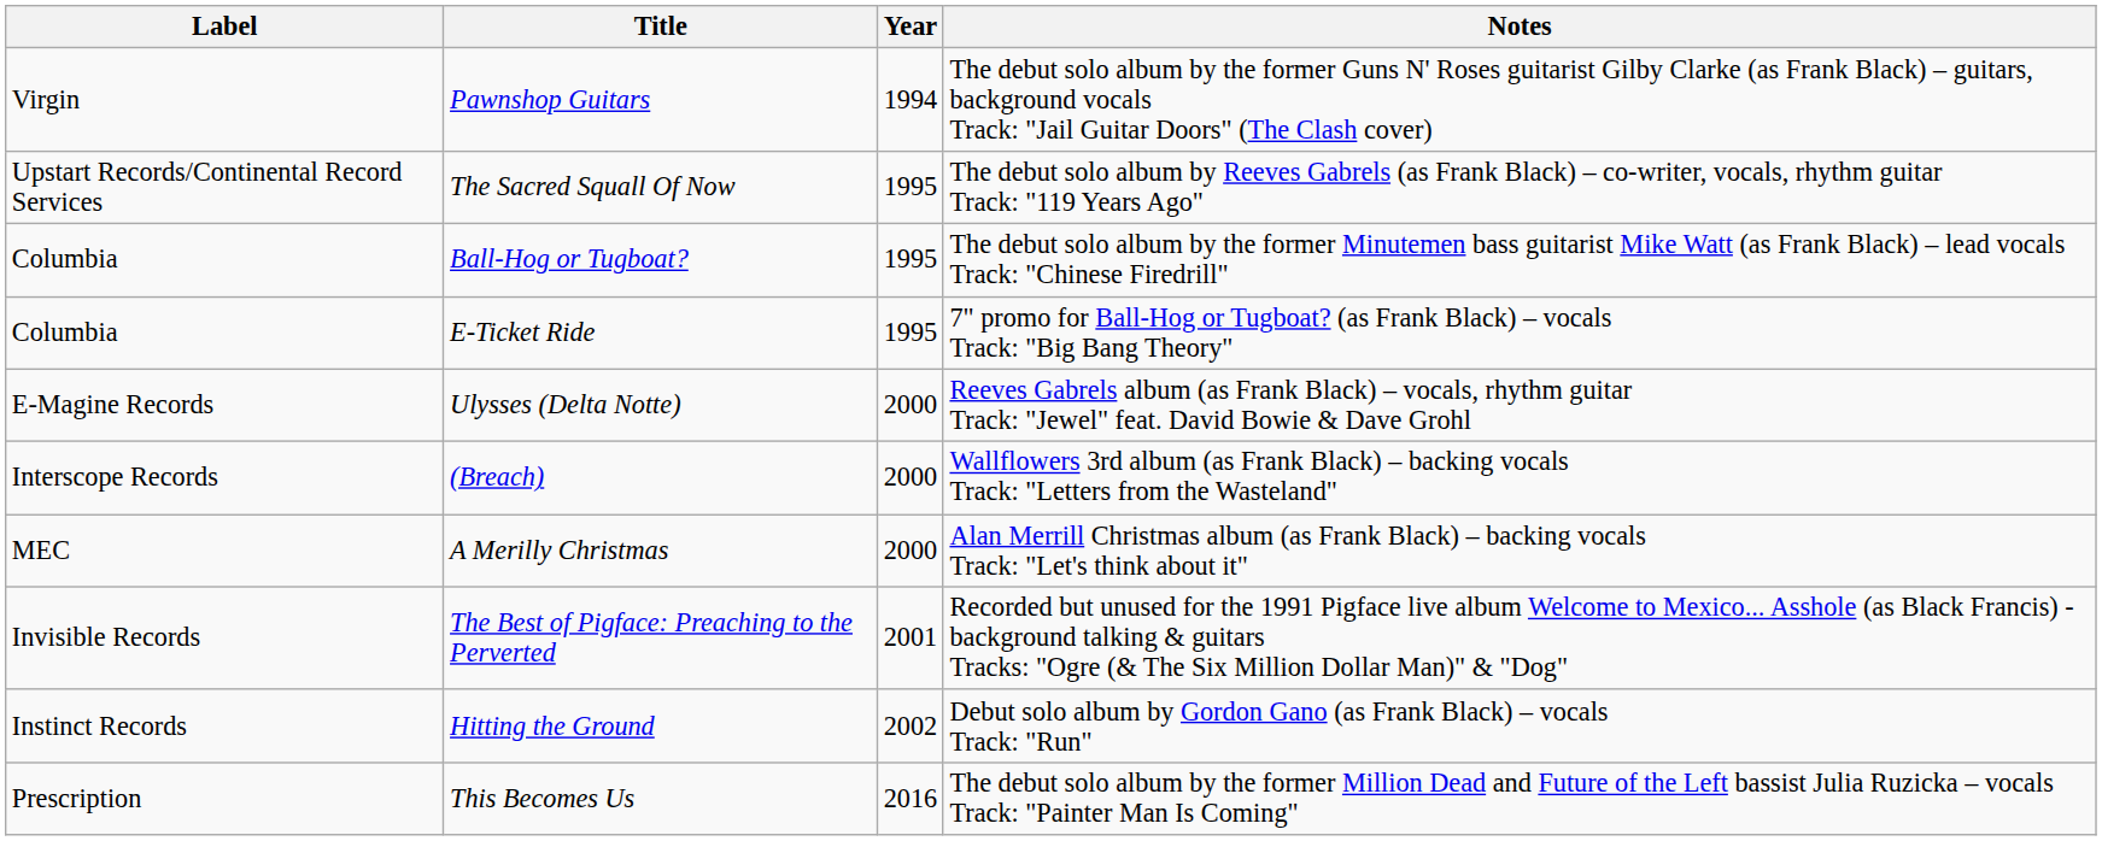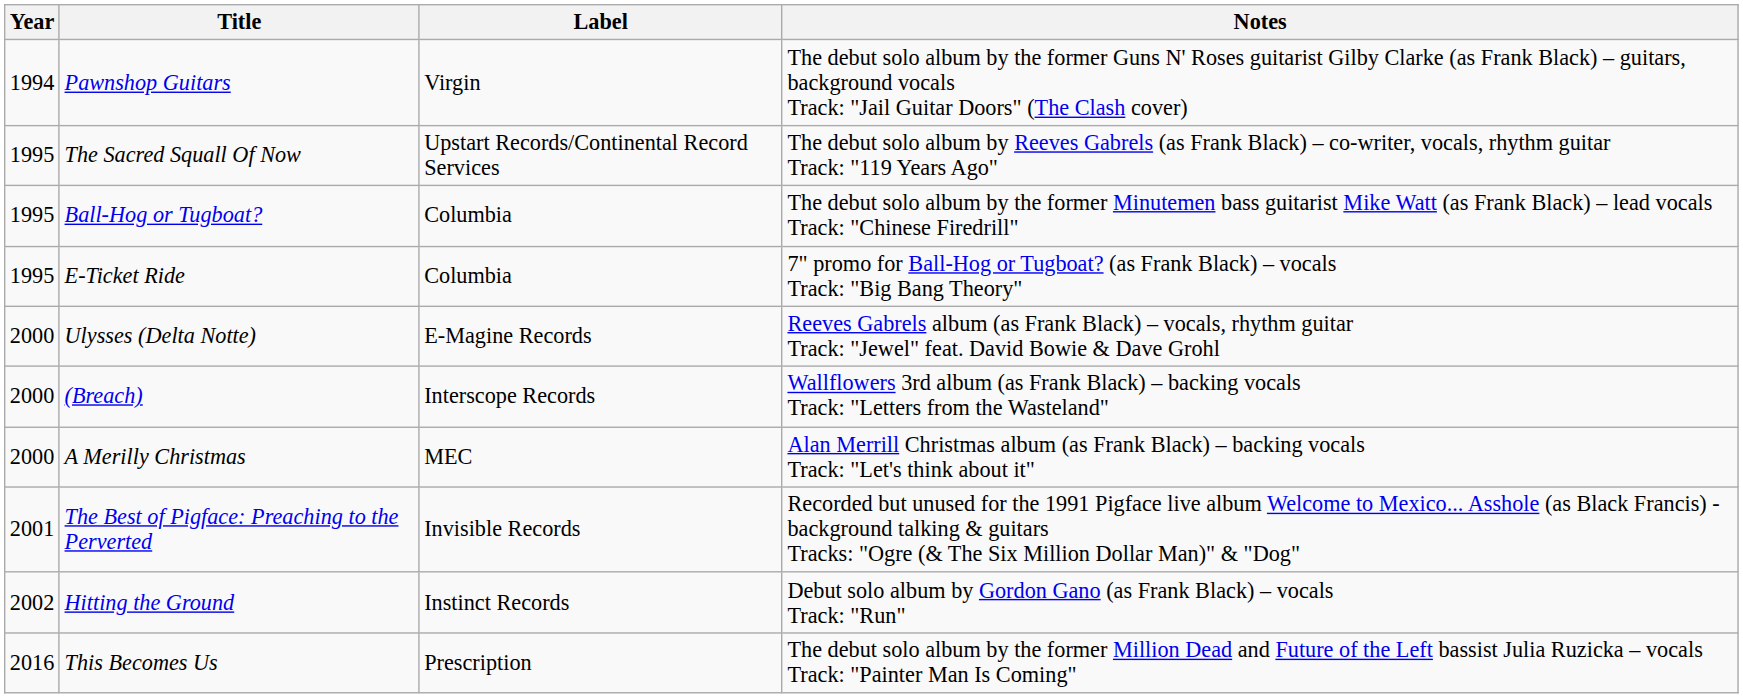 <table class="wikitable">
 <tr>
+<th>Year</th>
+<th>Title</th>
 <th>Label</th>
-<th>Title</th>
-<th>Year</th>
 <th>Notes</th>
 </tr>
 <tr>
+<td>1994</td>
+<td><em><a href='#'>Pawnshop Guitars</a></em></td>
 <td>Virgin</td>
-<td><em><a href='#'>Pawnshop Guitars</a></em></td>
-<td>1994</td>
 <td>The debut solo album by the former Guns N' Roses guitarist Gilby Clarke (as Frank Black) – guitars, background vocals<br>Track: "Jail Guitar Doors" (<a href='#'>The Clash</a> cover)</td>
 </tr>
 <tr>
+<td>1995</td>
+<td><em>The Sacred Squall Of Now</em></td>
 <td>Upstart Records/Continental Record Services</td>
-<td><em>The Sacred Squall Of Now</em></td>
-<td>1995</td>
 <td>The debut solo album by <a href='#'>Reeves Gabrels</a> (as Frank Black) – co-writer, vocals, rhythm guitar<br>Track: "119 Years Ago"</td>
 </tr>
 <tr>
+<td>1995</td>
+<td><em><a href='#'>Ball-Hog or Tugboat?</a></em></td>
 <td>Columbia</td>
-<td><em><a href='#'>Ball-Hog or Tugboat?</a></em></td>
-<td>1995</td>
 <td>The debut solo album by the former <a href='#'>Minutemen</a> bass guitarist <a href='#'>Mike Watt</a> (as Frank Black) – lead vocals<br>Track: "Chinese Firedrill"</td>
 </tr>
 <tr>
+<td>1995</td>
+<td><em>E-Ticket Ride</em></td>
 <td>Columbia</td>
-<td><em>E-Ticket Ride</em></td>
-<td>1995</td>
 <td>7" promo for <a href='#'>Ball-Hog or Tugboat?</a> (as Frank Black) – vocals<br>Track: "Big Bang Theory"</td>
 </tr>
 <tr>
+<td>2000</td>
+<td><em>Ulysses (Delta Notte)</em></td>
 <td>E-Magine Records</td>
-<td><em>Ulysses (Delta Notte)</em></td>
-<td>2000</td>
 <td><a href='#'>Reeves Gabrels</a> album (as Frank Black) – vocals, rhythm guitar<br>Track: "Jewel" feat. David Bowie & Dave Grohl</td>
 </tr>
 <tr>
+<td>2000</td>
+<td><em><a href='#'>(Breach)</a></em></td>
 <td>Interscope Records</td>
-<td><em><a href='#'>(Breach)</a></em></td>
-<td>2000</td>
 <td><a href='#'>Wallflowers</a> 3rd album (as Frank Black) – backing vocals<br>Track: "Letters from the Wasteland"</td>
 </tr>
 <tr>
+<td>2000</td>
+<td><em>A Merilly Christmas</em></td>
 <td>MEC</td>
-<td><em>A Merilly Christmas</em></td>
-<td>2000</td>
 <td><a href='#'>Alan Merrill</a> Christmas album (as Frank Black) – backing vocals<br>Track: "Let's think about it"</td>
 </tr>
 <tr>
+<td>2001</td>
+<td><em><a href='#'>The Best of Pigface: Preaching to the Perverted</a></em></td>
 <td>Invisible Records</td>
-<td><em><a href='#'>The Best of Pigface: Preaching to the Perverted</a></em></td>
-<td>2001</td>
 <td>Recorded but unused for the 1991 Pigface live album <a href='#'>Welcome to Mexico... Asshole</a> (as Black Francis) - background talking & guitars<br>Tracks: "Ogre (& The Six Million Dollar Man)" & "Dog"</td>
 </tr>
 <tr>
+<td>2002</td>
+<td><em><a href='#'>Hitting the Ground</a></em></td>
 <td>Instinct Records</td>
-<td><em><a href='#'>Hitting the Ground</a></em></td>
-<td>2002</td>
 <td>Debut solo album by <a href='#'>Gordon Gano</a> (as Frank Black) – vocals<br>Track: "Run"</td>
 </tr>
 <tr>
+<td>2016</td>
+<td><em>This Becomes Us</em></td>
 <td>Prescription</td>
-<td><em>This Becomes Us</em></td>
-<td>2016</td>
 <td>The debut solo album by the former <a href='#'>Million Dead</a> and <a href='#'>Future of the Left</a> bassist Julia Ruzicka – vocals<br>Track: "Painter Man Is Coming"</td>
 </tr>
 </table>
